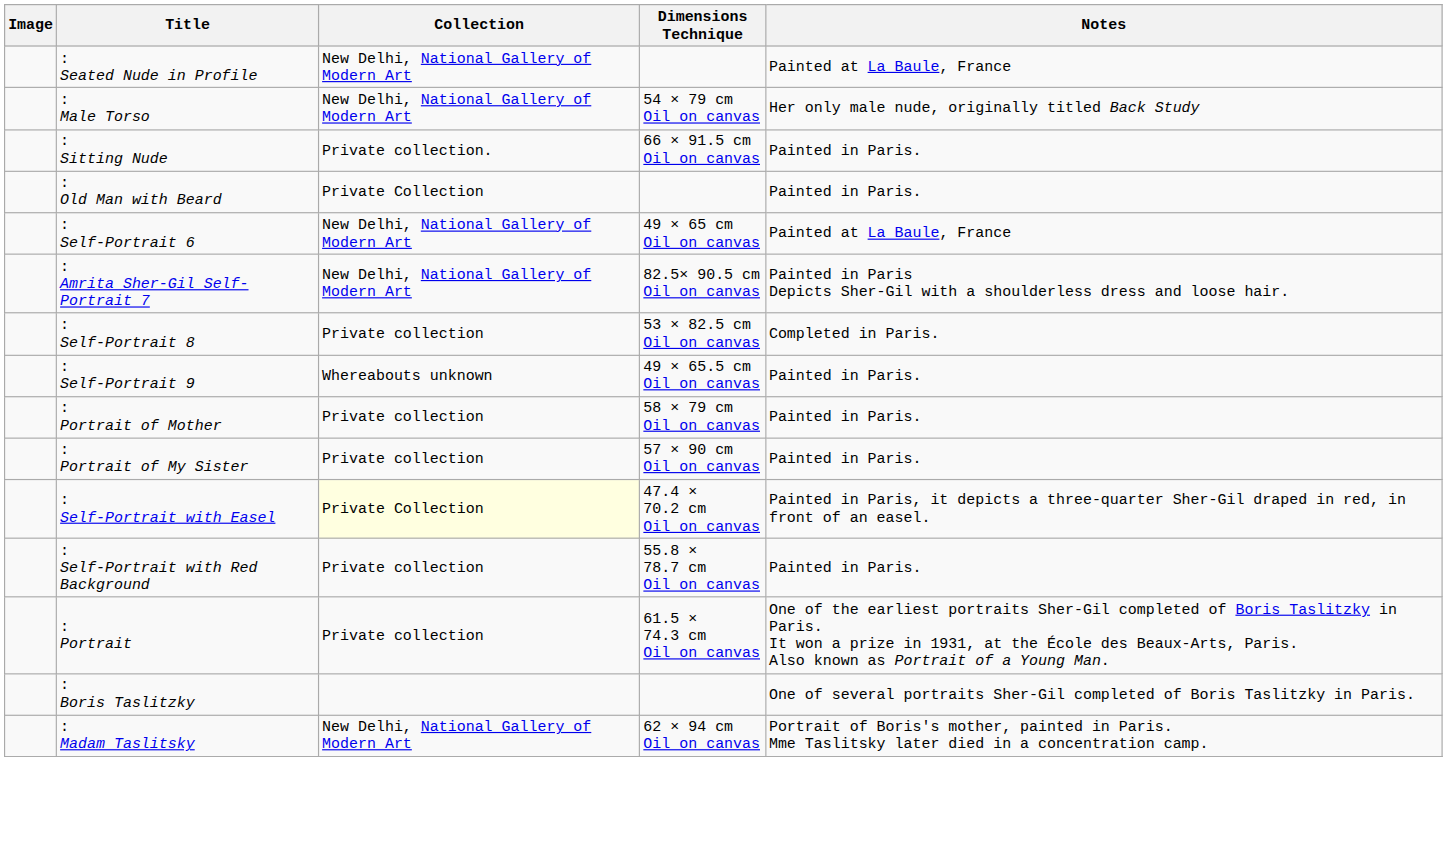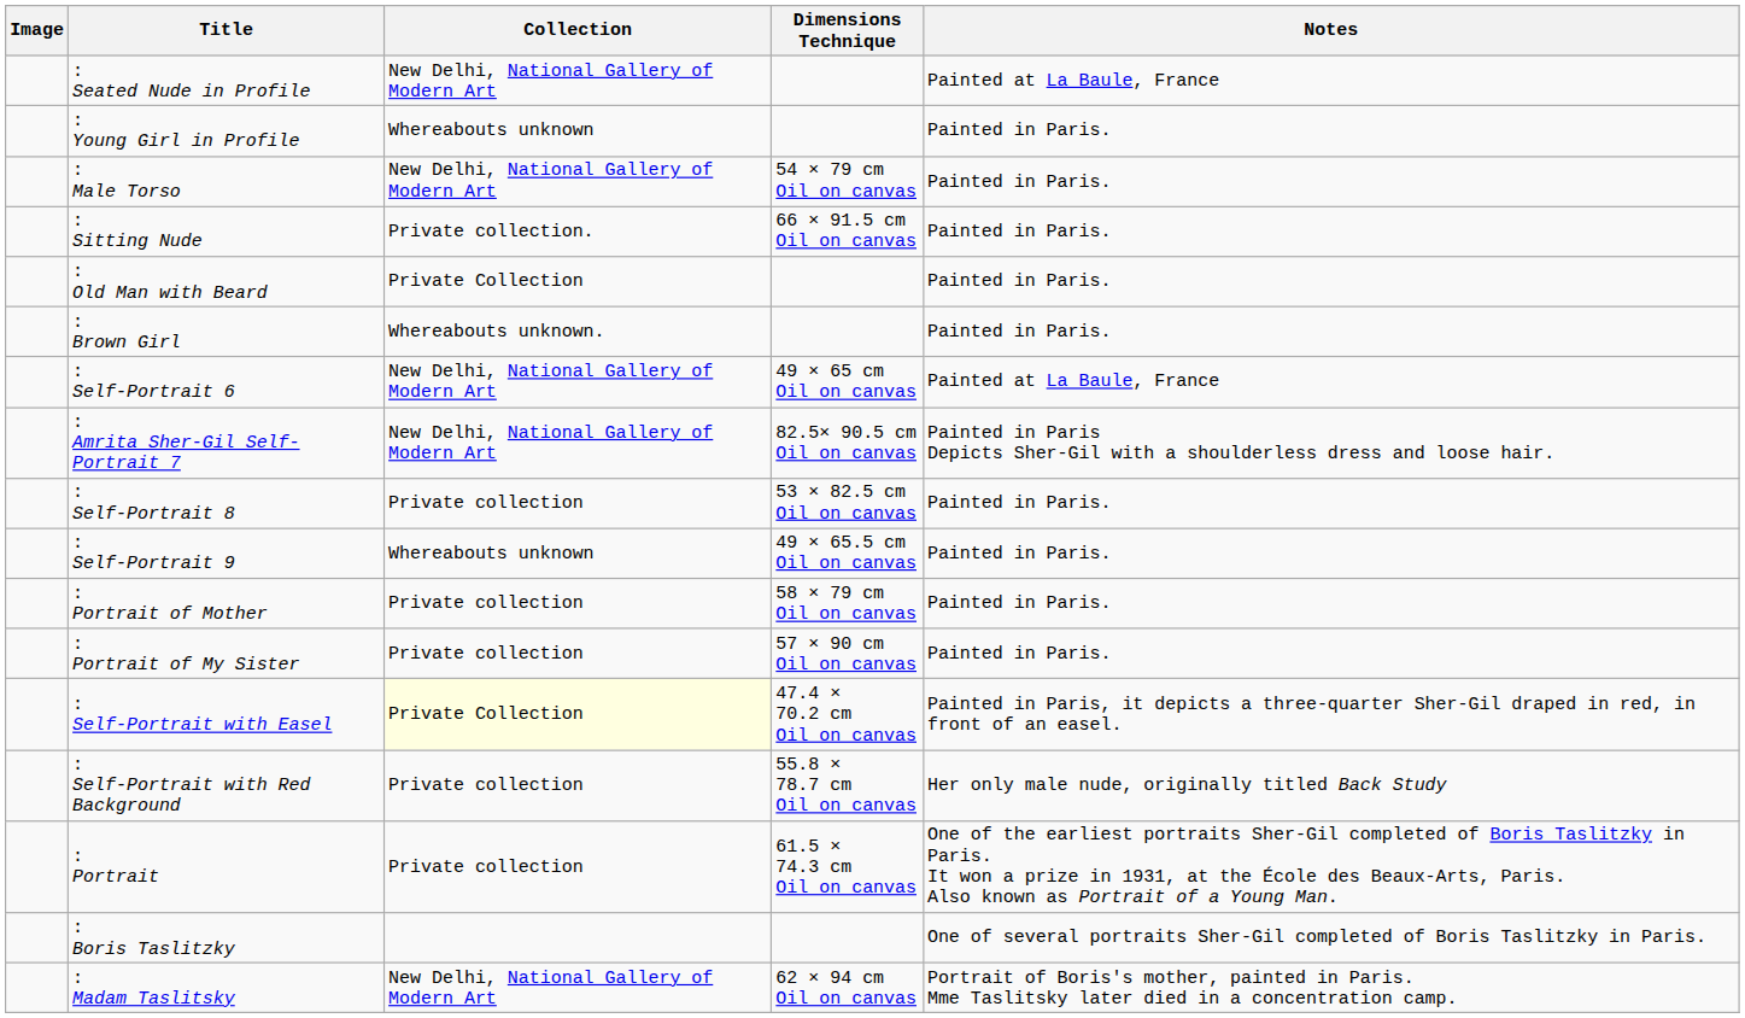 <table class="wikitable plainrowheaders sortable">
 <tr style="background:#ccc; text-align:center;">
 <th scope="col" class="unsortable">Image</th>
 <th scope="col">Title</th>
 <th scope="col">Collection</th>
 <th scope="col">Dimensions<br>Technique</th>
 <th scope="col" class="unsortable">Notes </th>
 </tr>
 <tr>
 <td></td>
 <td>:<br><em>Seated Nude in Profile</em></td>
 <td>New Delhi, <a href='#'>National Gallery of Modern Art</a></td>
 <td></td>
 <td>Painted at <a href='#'>La Baule</a>, France</td>
 </tr>
 <tr>
 <td></td>
+<td>:<br><em>Young Girl in Profile</em></td>
+<td>Whereabouts unknown</td>
+<td></td>
+<td>Painted in Paris.</td>
+</tr>
+<tr>
+<td></td>
 <td>:<br><em>Male Torso</em></td>
 <td>New Delhi, <a href='#'>National Gallery of Modern Art</a></td>
 <td>54 × 79 cm<br><a href='#'>Oil on canvas</a></td>
-<td>Her only male nude, originally titled <em>Back Study</em></td>
+<td>Painted in Paris.</td>
 </tr>
 <tr>
 <td></td>
 <td>:<br><em>Sitting Nude</em></td>
 <td>Private collection.</td>
 <td>66 × 91.5 cm<br><a href='#'>Oil on canvas</a></td>
 <td>Painted in Paris.</td>
 </tr>
 <tr>
 <td></td>
 <td>:<br><em>Old Man with Beard</em></td>
 <td>Private Collection</td>
+<td></td>
+<td>Painted in Paris.</td>
+</tr>
+<tr>
+<td></td>
+<td>:<br><em>Brown Girl</em></td>
+<td>Whereabouts unknown.</td>
 <td></td>
 <td>Painted in Paris.</td>
 </tr>
 <tr>
 <td></td>
 <td>:<br><em>Self-Portrait 6</em></td>
 <td>New Delhi, <a href='#'>National Gallery of Modern Art</a></td>
 <td>49 × 65 cm<br><a href='#'>Oil on canvas</a></td>
 <td>Painted at <a href='#'>La Baule</a>, France</td>
 </tr>
 <tr>
 <td></td>
 <td>:<br><em><a href='#'>Amrita Sher-Gil Self-Portrait 7</a></em></td>
 <td>New Delhi, <a href='#'>National Gallery of Modern Art</a></td>
 <td>82.5× 90.5 cm<br><a href='#'>Oil on canvas</a></td>
 <td>Painted in Paris<br>Depicts Sher-Gil with a shoulderless dress and loose hair.</td>
 </tr>
 <tr>
 <td></td>
 <td>:<br><em>Self-Portrait 8</em></td>
 <td>Private collection</td>
 <td>53 × 82.5 cm<br><a href='#'>Oil on canvas</a></td>
-<td>Completed in Paris.</td>
+<td>Painted in Paris.</td>
 </tr>
 <tr>
 <td></td>
 <td>:<br><em>Self-Portrait 9</em></td>
 <td>Whereabouts unknown</td>
 <td>49 × 65.5 cm<br><a href='#'>Oil on canvas</a></td>
 <td>Painted in Paris.</td>
 </tr>
 <tr>
 <td></td>
 <td>:<br><em>Portrait of Mother</em></td>
 <td>Private collection</td>
 <td>58 × 79 cm<br><a href='#'>Oil on canvas</a></td>
 <td>Painted in Paris.</td>
 </tr>
 <tr>
 <td></td>
 <td>:<br><em>Portrait of My Sister</em></td>
 <td>Private collection</td>
 <td>57 × 90 cm<br><a href='#'>Oil on canvas</a></td>
 <td>Painted in Paris.</td>
 </tr>
 <tr>
 <td></td>
 <td>:<br><em><a href='#'>Self-Portrait with Easel</a></em></td>
 <td style="background: lightyellow;">Private Collection</td>
 <td>47.4 × 70.2 cm<br><a href='#'>Oil on canvas</a></td>
 <td>Painted in Paris, it depicts a three-quarter Sher-Gil draped in red, in front of an easel.</td>
 </tr>
 <tr>
 <td></td>
 <td>:<br><em>Self-Portrait with Red Background</em></td>
 <td>Private collection</td>
 <td>55.8 × 78.7 cm<br><a href='#'>Oil on canvas</a></td>
-<td>Painted in Paris.</td>
+<td>Her only male nude, originally titled <em>Back Study</em></td>
 </tr>
 <tr>
 <td></td>
 <td>:<br><em>Portrait</em></td>
 <td>Private collection</td>
 <td>61.5 × 74.3 cm<br><a href='#'>Oil on canvas</a></td>
 <td>One of the earliest portraits Sher-Gil completed of <a href='#'>Boris Taslitzky</a> in Paris.<br>It won a prize in 1931, at the École des Beaux-Arts, Paris.<br>Also known as <em>Portrait of a Young Man</em>.</td>
 </tr>
 <tr>
 <td></td>
 <td>:<br><em>Boris Taslitzky</em></td>
 <td></td>
 <td></td>
 <td>One of several portraits Sher-Gil completed of Boris Taslitzky in Paris.</td>
 </tr>
 <tr>
 <td></td>
 <td>:<br><em><a href='#'>Madam Taslitsky</a></em></td>
 <td>New Delhi, <a href='#'>National Gallery of Modern Art</a></td>
 <td>62 × 94 cm<br><a href='#'>Oil on canvas</a></td>
 <td>Portrait of Boris's mother, painted in Paris.<br>Mme Taslitsky later died in a concentration camp.</td>
 </tr>
 <tr>
 </tr>
 </table>
